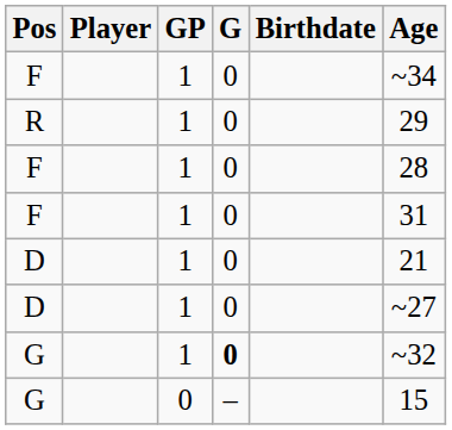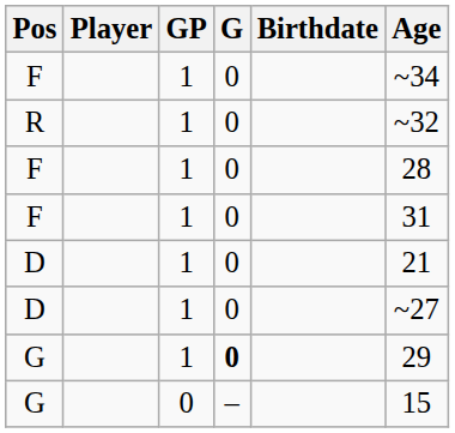 <table width=auto class="wikitable sortable" style="text-align:center;">
 <tr>
 <th>Pos</th>
 <th>Player</th>
 <th>GP</th>
 <th>G</th>
 <th>Birthdate</th>
 <th>Age</th>
 </tr>
 <tr>
 <td>F</td>
 <td align="left"></td>
 <td>1</td>
 <td>0</td>
 <td align="right"></td>
 <td>~34</td>
 </tr>
 <tr>
 <td>R</td>
 <td align="left"></td>
 <td>1</td>
 <td>0</td>
 <td align="right"></td>
-<td>29</td>
+<td>~32</td>
 </tr>
 <tr>
 <td>F</td>
 <td align="left"></td>
 <td>1</td>
 <td>0</td>
 <td align="right"></td>
 <td>28</td>
 </tr>
 <tr>
 <td>F</td>
 <td align="left"></td>
 <td>1</td>
 <td>0</td>
 <td align="right"></td>
 <td>31</td>
 </tr>
 <tr>
 <td>D</td>
 <td align="left"></td>
 <td>1</td>
 <td>0</td>
 <td align="right"></td>
 <td>21</td>
 </tr>
 <tr>
 <td>D</td>
 <td align="left"></td>
 <td>1</td>
 <td>0</td>
 <td align="right"></td>
 <td>~27</td>
 </tr>
 <tr>
 <td>G</td>
 <td align="left"></td>
 <td>1</td>
 <td><strong>0</strong></td>
 <td align="right"></td>
-<td>~32</td>
+<td>29</td>
 </tr>
 <tr>
 <td>G</td>
 <td align="left"></td>
 <td>0</td>
 <td>–</td>
 <td align="right"></td>
 <td>15</td>
 </tr>
 </table>
